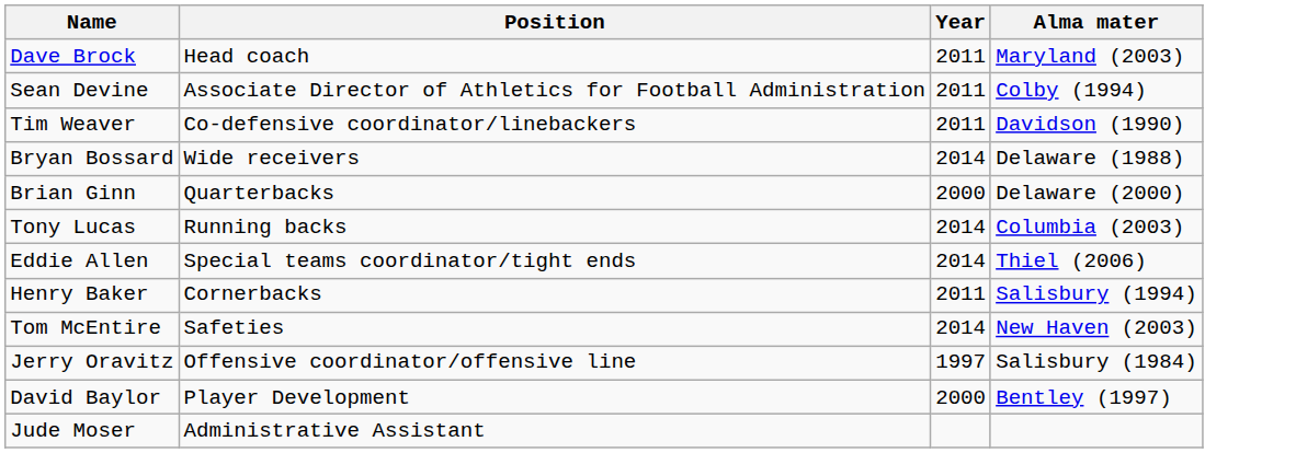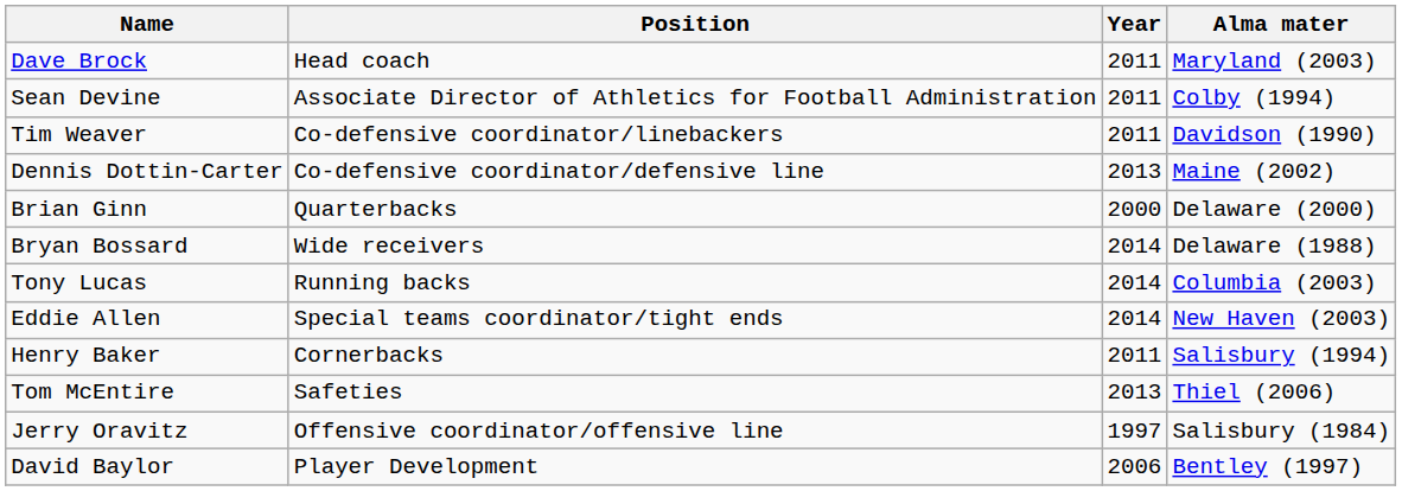 <table class="wikitable">
 <tr>
 <th>Name</th>
 <th>Position</th>
 <th>Year</th>
 <th>Alma mater</th>
 </tr>
 <tr>
 <td><a href='#'>Dave Brock</a></td>
 <td>Head coach</td>
 <td>2011</td>
 <td><a href='#'>Maryland</a> (2003)</td>
 </tr>
 <tr>
 <td>Sean Devine</td>
 <td>Associate Director of Athletics for Football Administration</td>
 <td>2011</td>
 <td><a href='#'>Colby</a> (1994)</td>
 </tr>
 <tr>
 <td>Tim Weaver</td>
 <td>Co-defensive coordinator/linebackers</td>
 <td>2011</td>
 <td><a href='#'>Davidson</a> (1990)</td>
 </tr>
 <tr>
-<td>Bryan Bossard</td>
-<td>Wide receivers</td>
-<td>2014</td>
-<td>Delaware (1988)</td>
+<td>Dennis Dottin-Carter</td>
+<td>Co-defensive coordinator/defensive line</td>
+<td>2013</td>
+<td><a href='#'>Maine</a> (2002)</td>
 </tr>
 <tr>
 <td>Brian Ginn</td>
 <td>Quarterbacks</td>
 <td>2000</td>
 <td>Delaware (2000)</td>
+</tr>
+<tr>
+<td>Bryan Bossard</td>
+<td>Wide receivers</td>
+<td>2014</td>
+<td>Delaware (1988)</td>
 </tr>
 <tr>
 <td>Tony Lucas</td>
 <td>Running backs</td>
 <td>2014</td>
 <td><a href='#'>Columbia</a> (2003)</td>
 </tr>
 <tr>
 <td>Eddie Allen</td>
 <td>Special teams coordinator/tight ends</td>
 <td>2014</td>
-<td><a href='#'>Thiel</a> (2006)</td>
+<td><a href='#'>New Haven</a> (2003)</td>
 </tr>
 <tr>
 <td>Henry Baker</td>
 <td>Cornerbacks</td>
 <td>2011</td>
 <td><a href='#'>Salisbury</a> (1994)</td>
 </tr>
 <tr>
 <td>Tom McEntire</td>
 <td>Safeties</td>
-<td>2014</td>
-<td><a href='#'>New Haven</a> (2003)</td>
+<td>2013</td>
+<td><a href='#'>Thiel</a> (2006)</td>
 </tr>
 <tr>
 <td>Jerry Oravitz</td>
 <td>Offensive coordinator/offensive line</td>
 <td>1997</td>
 <td>Salisbury (1984)</td>
 </tr>
 <tr>
 <td>David Baylor</td>
 <td>Player Development</td>
-<td>2000</td>
+<td>2006</td>
 <td><a href='#'>Bentley</a> (1997)</td>
 </tr>
-<tr>
-<td>Jude Moser</td>
-<td>Administrative Assistant</td>
-<td></td>
-<td></td>
-</tr>
 </table>
